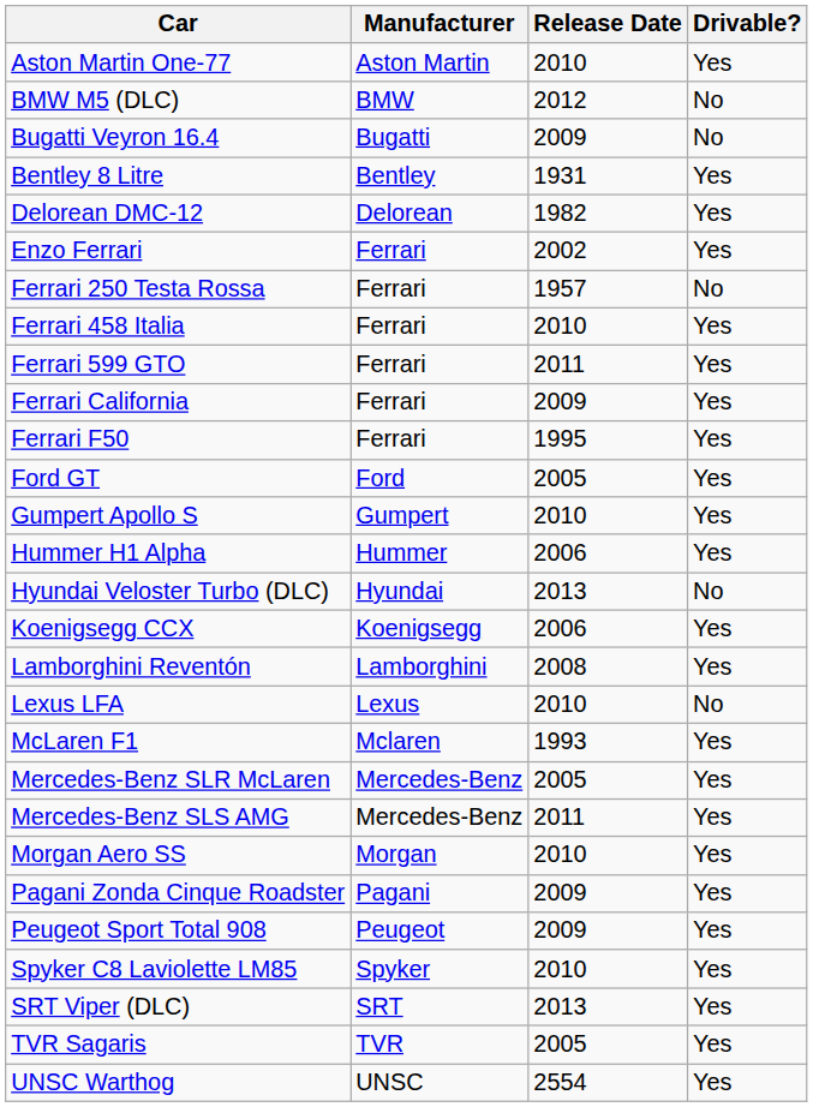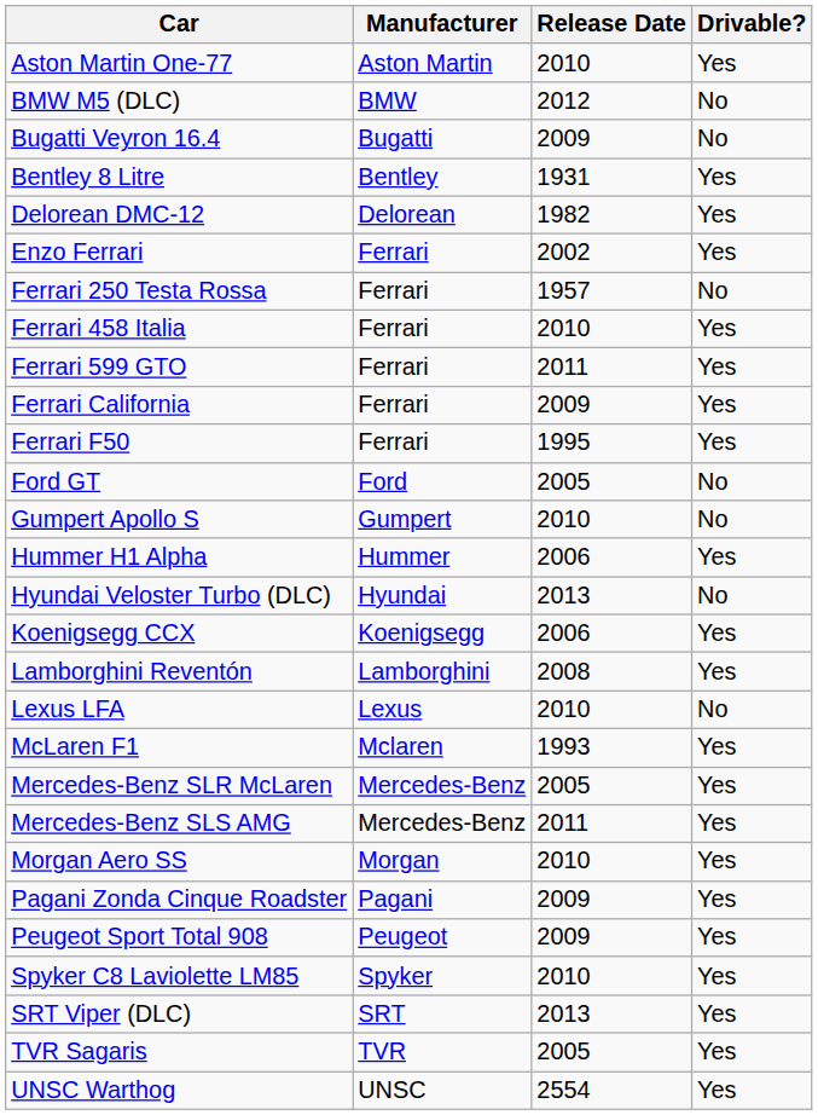 <table class="wikitable">
 <tr>
 <th>Car</th>
 <th>Manufacturer</th>
 <th>Release Date</th>
 <th>Drivable?</th>
 </tr>
 <tr>
 <td><a href='#'>Aston Martin One-77</a></td>
 <td><a href='#'>Aston Martin</a></td>
 <td>2010</td>
 <td>Yes</td>
 </tr>
 <tr>
 <td><a href='#'>BMW M5</a> (DLC)</td>
 <td><a href='#'>BMW</a></td>
 <td>2012</td>
 <td>No</td>
 </tr>
 <tr>
 <td><a href='#'>Bugatti Veyron 16.4</a></td>
 <td><a href='#'>Bugatti</a></td>
 <td>2009</td>
 <td>No</td>
 </tr>
 <tr>
 <td><a href='#'>Bentley 8 Litre</a></td>
 <td><a href='#'>Bentley</a></td>
 <td>1931</td>
 <td>Yes</td>
 </tr>
 <tr>
 <td><a href='#'>Delorean DMC-12</a></td>
 <td><a href='#'>Delorean</a></td>
 <td>1982</td>
 <td>Yes</td>
 </tr>
 <tr>
 <td><a href='#'>Enzo Ferrari</a></td>
 <td><a href='#'>Ferrari</a></td>
 <td>2002</td>
 <td>Yes</td>
 </tr>
 <tr>
 <td><a href='#'>Ferrari 250 Testa Rossa</a></td>
 <td>Ferrari</td>
 <td>1957</td>
 <td>No</td>
 </tr>
 <tr>
 <td><a href='#'>Ferrari 458 Italia</a></td>
 <td>Ferrari</td>
 <td>2010</td>
 <td>Yes</td>
 </tr>
 <tr>
 <td><a href='#'>Ferrari 599 GTO</a></td>
 <td>Ferrari</td>
 <td>2011</td>
 <td>Yes</td>
 </tr>
 <tr>
 <td><a href='#'>Ferrari California</a></td>
 <td>Ferrari</td>
 <td>2009</td>
 <td>Yes</td>
 </tr>
 <tr>
 <td><a href='#'>Ferrari F50</a></td>
 <td>Ferrari</td>
 <td>1995</td>
 <td>Yes</td>
 </tr>
 <tr>
 <td><a href='#'>Ford GT</a></td>
 <td><a href='#'>Ford</a></td>
 <td>2005</td>
-<td>Yes</td>
+<td>No</td>
 </tr>
 <tr>
 <td><a href='#'>Gumpert Apollo S</a></td>
 <td><a href='#'>Gumpert</a></td>
 <td>2010</td>
-<td>Yes</td>
+<td>No</td>
 </tr>
 <tr>
 <td><a href='#'>Hummer H1 Alpha</a></td>
 <td><a href='#'>Hummer</a></td>
 <td>2006</td>
 <td>Yes</td>
 </tr>
 <tr>
 <td><a href='#'>Hyundai Veloster Turbo</a> (DLC)</td>
 <td><a href='#'>Hyundai</a></td>
 <td>2013</td>
 <td>No</td>
 </tr>
 <tr>
 <td><a href='#'>Koenigsegg CCX</a></td>
 <td><a href='#'>Koenigsegg</a></td>
 <td>2006</td>
 <td>Yes</td>
 </tr>
 <tr>
 <td><a href='#'>Lamborghini Reventón</a></td>
 <td><a href='#'>Lamborghini</a></td>
 <td>2008</td>
 <td>Yes</td>
 </tr>
 <tr>
 <td><a href='#'>Lexus LFA</a></td>
 <td><a href='#'>Lexus</a></td>
 <td>2010</td>
 <td>No</td>
 </tr>
 <tr>
 <td><a href='#'>McLaren F1</a></td>
 <td><a href='#'>Mclaren</a></td>
 <td>1993</td>
 <td>Yes</td>
 </tr>
 <tr>
 <td><a href='#'>Mercedes-Benz SLR McLaren</a></td>
 <td><a href='#'>Mercedes-Benz</a></td>
 <td>2005</td>
 <td>Yes</td>
 </tr>
 <tr>
 <td><a href='#'>Mercedes-Benz SLS AMG</a></td>
 <td>Mercedes-Benz</td>
 <td>2011</td>
 <td>Yes</td>
 </tr>
 <tr>
 <td><a href='#'>Morgan Aero SS</a></td>
 <td><a href='#'>Morgan</a></td>
 <td>2010</td>
 <td>Yes</td>
 </tr>
 <tr>
 <td><a href='#'>Pagani Zonda Cinque Roadster</a></td>
 <td><a href='#'>Pagani</a></td>
 <td>2009</td>
 <td>Yes</td>
 </tr>
 <tr>
 <td><a href='#'>Peugeot Sport Total 908</a></td>
 <td><a href='#'>Peugeot</a></td>
 <td>2009</td>
 <td>Yes</td>
 </tr>
 <tr>
 <td><a href='#'>Spyker C8 Laviolette LM85</a></td>
 <td><a href='#'>Spyker</a></td>
 <td>2010</td>
 <td>Yes</td>
 </tr>
 <tr>
 <td><a href='#'>SRT Viper</a> (DLC)</td>
 <td><a href='#'>SRT</a></td>
 <td>2013</td>
 <td>Yes</td>
 </tr>
 <tr>
 <td><a href='#'>TVR Sagaris</a></td>
 <td><a href='#'>TVR</a></td>
 <td>2005</td>
 <td>Yes</td>
 </tr>
 <tr>
 <td><a href='#'>UNSC Warthog</a></td>
 <td>UNSC</td>
 <td>2554</td>
 <td>Yes</td>
 </tr>
 </table>
